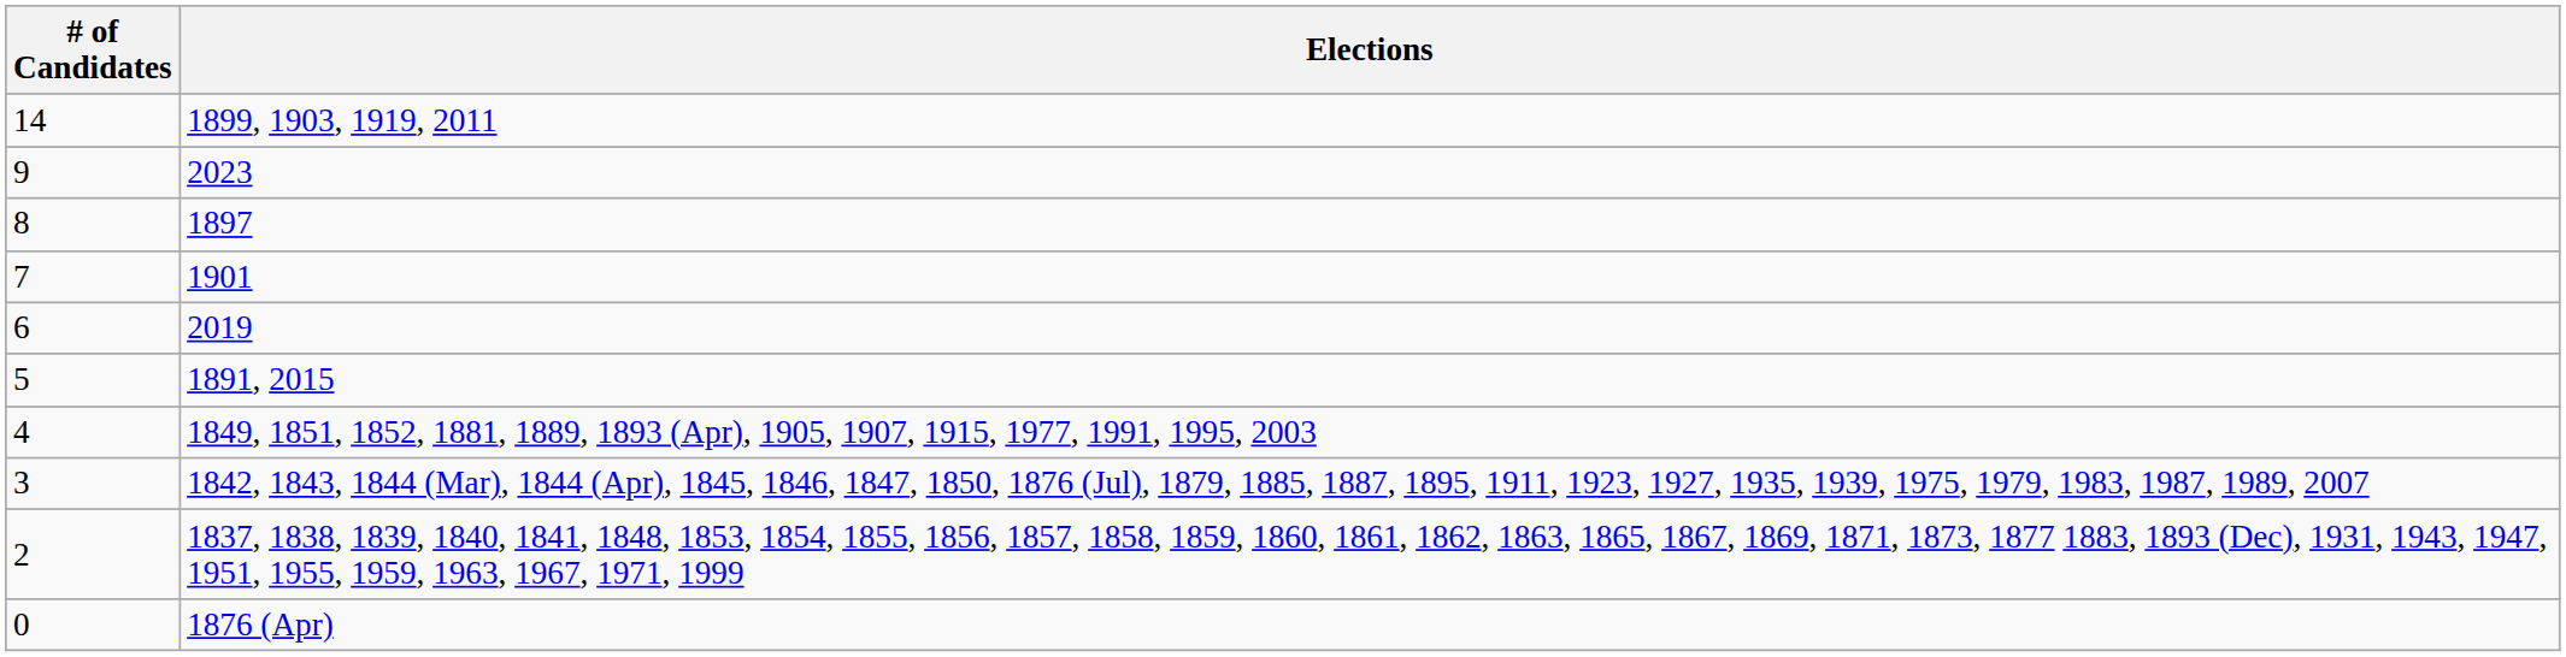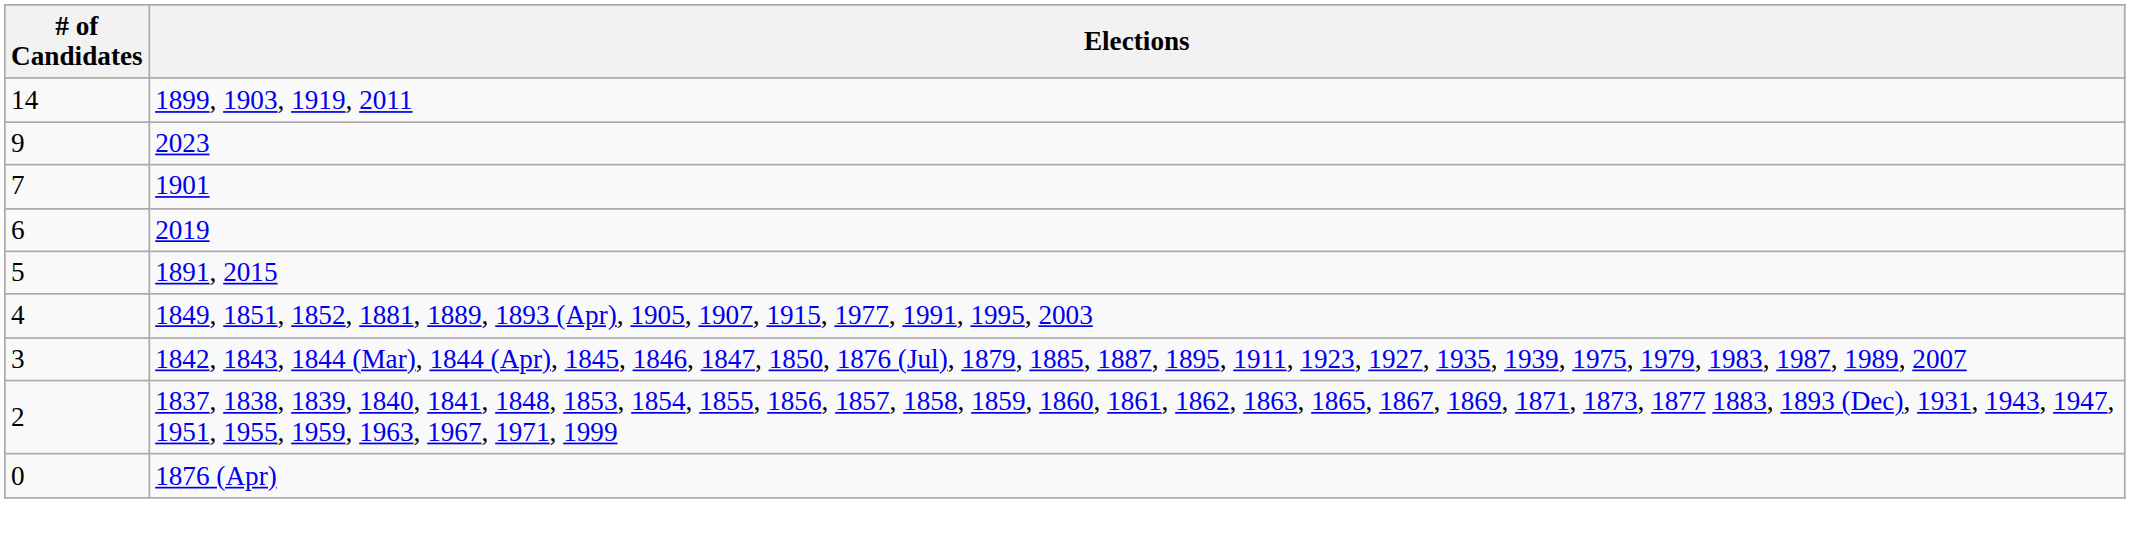 <table class="wikitable sortable" style="text-align: left;">
 <tr>
 <th># of<br>Candidates</th>
 <th>Elections</th>
 </tr>
 <tr>
 <td>14</td>
 <td><a href='#'>1899</a>, <a href='#'>1903</a>, <a href='#'>1919</a>, <a href='#'>2011</a></td>
 </tr>
 <tr>
 <td>9</td>
 <td><a href='#'>2023</a></td>
-</tr>
-<tr>
-<td>8</td>
-<td><a href='#'>1897</a></td>
 </tr>
 <tr>
 <td>7</td>
 <td><a href='#'>1901</a></td>
 </tr>
 <tr>
 <td>6</td>
 <td><a href='#'>2019</a></td>
 </tr>
 <tr>
 <td>5</td>
 <td><a href='#'>1891</a>, <a href='#'>2015</a></td>
 </tr>
 <tr>
 <td>4</td>
 <td><a href='#'>1849</a>, <a href='#'>1851</a>, <a href='#'>1852</a>, <a href='#'>1881</a>, <a href='#'>1889</a>, <a href='#'>1893 (Apr)</a>, <a href='#'>1905</a>, <a href='#'>1907</a>, <a href='#'>1915</a>, <a href='#'>1977</a>, <a href='#'>1991</a>, <a href='#'>1995</a>, <a href='#'>2003</a></td>
 </tr>
 <tr>
 <td>3</td>
 <td><a href='#'>1842</a>, <a href='#'>1843</a>, <a href='#'>1844 (Mar)</a>, <a href='#'>1844 (Apr)</a>, <a href='#'>1845</a>, <a href='#'>1846</a>, <a href='#'>1847</a>, <a href='#'>1850</a>, <a href='#'>1876 (Jul)</a>, <a href='#'>1879</a>, <a href='#'>1885</a>, <a href='#'>1887</a>, <a href='#'>1895</a>, <a href='#'>1911</a>, <a href='#'>1923</a>, <a href='#'>1927</a>, <a href='#'>1935</a>, <a href='#'>1939</a>, <a href='#'>1975</a>, <a href='#'>1979</a>, <a href='#'>1983</a>, <a href='#'>1987</a>, <a href='#'>1989</a>, <a href='#'>2007</a></td>
 </tr>
 <tr>
 <td>2</td>
 <td><a href='#'>1837</a>, <a href='#'>1838</a>, <a href='#'>1839</a>, <a href='#'>1840</a>, <a href='#'>1841</a>, <a href='#'>1848</a>, <a href='#'>1853</a>, <a href='#'>1854</a>, <a href='#'>1855</a>, <a href='#'>1856</a>, <a href='#'>1857</a>, <a href='#'>1858</a>, <a href='#'>1859</a>, <a href='#'>1860</a>, <a href='#'>1861</a>, <a href='#'>1862</a>, <a href='#'>1863</a>, <a href='#'>1865</a>, <a href='#'>1867</a>, <a href='#'>1869</a>, <a href='#'>1871</a>, <a href='#'>1873</a>, <a href='#'>1877</a> <a href='#'>1883</a>, <a href='#'>1893 (Dec)</a>, <a href='#'>1931</a>, <a href='#'>1943</a>, <a href='#'>1947</a>, <a href='#'>1951</a>, <a href='#'>1955</a>, <a href='#'>1959</a>, <a href='#'>1963</a>, <a href='#'>1967</a>, <a href='#'>1971</a>, <a href='#'>1999</a></td>
 </tr>
 <tr>
 <td>0</td>
 <td><a href='#'>1876 (Apr)</a></td>
 </tr>
 </table>
